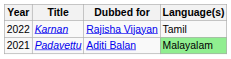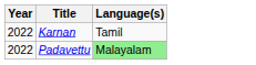 <table class="wikitable sortable">
 <tr>
 <th>Year</th>
 <th>Title</th>
-<th>Dubbed for</th>
 <th>Language(s)</th>
 </tr>
 <tr>
 <td>2022</td>
 <td><em><a href='#'>Karnan</a></em></td>
-<td><a href='#'>Rajisha Vijayan</a></td>
 <td>Tamil</td>
 </tr>
 <tr>
-<td>2021</td>
+<td>2022</td>
 <td><em><a href='#'>Padavettu</a></em></td>
-<td><a href='#'>Aditi Balan</a></td>
 <td style="background: lightgreen;">Malayalam</td>
 </tr>
 </table>
